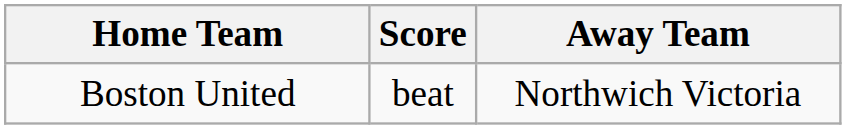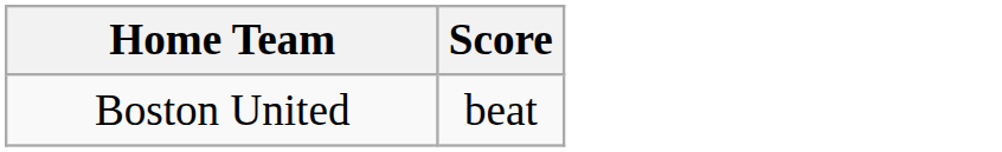 <table class="wikitable" style="text-align:center">
 <tr>
 <th width=150>Home Team</th>
 <th width=20>Score</th>
-<th width=150>Away Team</th>
 </tr>
 <tr>
 <td>Boston United</td>
 <td>beat</td>
-<td>Northwich Victoria</td>
 </tr>
 </table>
